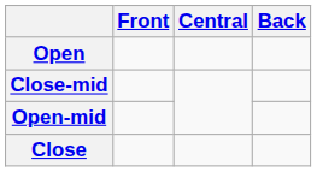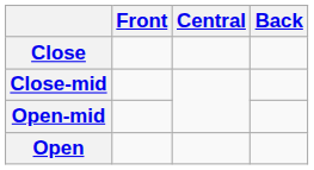 <table class="wikitable" style="text-align:center">
 <tr>
 <th></th>
 <th><a href='#'>Front</a></th>
 <th><a href='#'>Central</a></th>
 <th><a href='#'>Back</a></th>
 </tr>
 <tr align="center">
-<th><a href='#'>Open</a></th>
+<th><a href='#'>Close</a></th>
 <td></td>
 <td></td>
 <td></td>
 </tr>
 <tr align="center">
 <th><a href='#'>Close-mid</a></th>
 <td></td>
 <td rowspan="2"></td>
 <td></td>
 </tr>
 <tr align="center">
 <th><a href='#'>Open-mid</a></th>
 <td></td>
 <td></td>
 </tr>
 <tr align="center">
-<th><a href='#'>Close</a></th>
+<th><a href='#'>Open</a></th>
 <td></td>
 <td></td>
 <td></td>
 </tr>
 </table>
